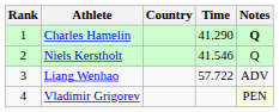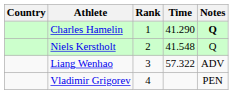 <table class="wikitable sortable" style="text-align:center">
 <tr>
+<th>Country</th>
+<th>Athlete</th>
 <th>Rank</th>
-<th>Athlete</th>
-<th>Country</th>
 <th>Time</th>
 <th>Notes</th>
 </tr>
 <tr bgcolor=ccffcc>
+<td align=left></td>
+<td align=left><a href='#'>Charles Hamelin</a></td>
 <td>1</td>
-<td align=left><a href='#'>Charles Hamelin</a></td>
-<td align=left></td>
 <td>41.290</td>
 <td><strong>Q</strong></td>
 </tr>
 <tr bgcolor=ccffcc>
+<td align=left></td>
+<td align=left><a href='#'>Niels Kerstholt</a></td>
 <td>2</td>
-<td align=left><a href='#'>Niels Kerstholt</a></td>
-<td align=left></td>
-<td>41.546</td>
+<td>41.548</td>
 <td>Q</td>
 </tr>
 <tr>
+<td align=left></td>
+<td align=left><a href='#'>Liang Wenhao</a></td>
 <td>3</td>
-<td align=left><a href='#'>Liang Wenhao</a></td>
-<td align=left></td>
-<td>57.722</td>
+<td>57.322</td>
 <td>ADV</td>
 </tr>
 <tr>
+<td align=left></td>
+<td align=left><a href='#'>Vladimir Grigorev</a></td>
 <td>4</td>
-<td align=left><a href='#'>Vladimir Grigorev</a></td>
-<td align=left></td>
 <td></td>
-<td style="background: lightyellow;">PEN</td>
+<td>PEN</td>
 </tr>
 </table>
